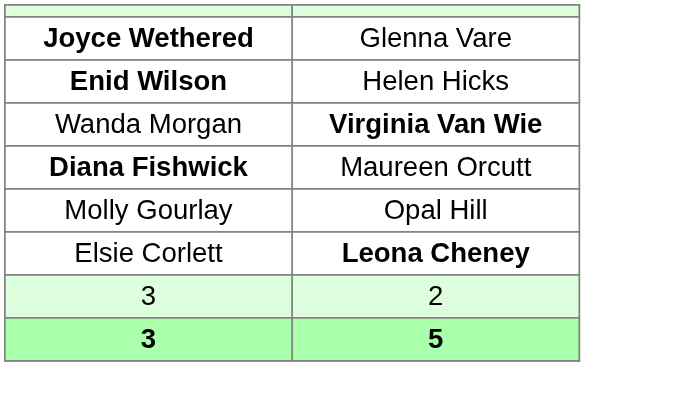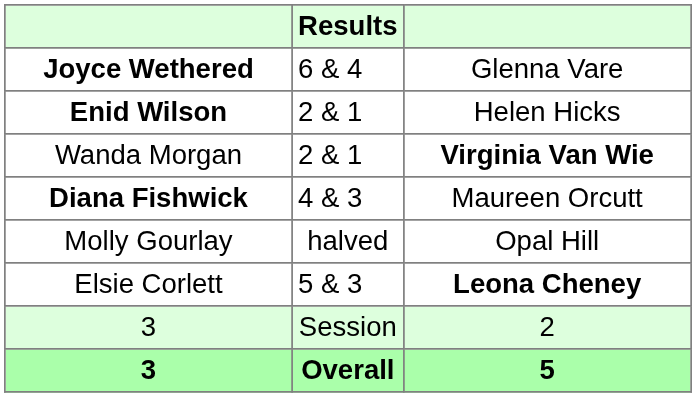 <table border="1" cellpadding="3" style="border-collapse: collapse; text-align:center;">
 <tr style="background:#ddffdd;">
 <th width=160></th>
+<th>Results</th>
 <th width=160></th>
 </tr>
 <tr>
 <td><strong>Joyce Wethered</strong></td>
+<td align=left> 6 & 4</td>
 <td>Glenna Vare</td>
 </tr>
 <tr>
 <td><strong>Enid Wilson</strong></td>
+<td align=left> 2 & 1</td>
 <td>Helen Hicks</td>
 </tr>
 <tr>
 <td>Wanda Morgan</td>
+<td align=left> 2 & 1</td>
 <td><strong>Virginia Van Wie</strong></td>
 </tr>
 <tr>
 <td><strong>Diana Fishwick</strong></td>
+<td align=left> 4 & 3</td>
 <td>Maureen Orcutt</td>
 </tr>
 <tr>
 <td>Molly Gourlay</td>
+<td>halved</td>
 <td>Opal Hill</td>
 </tr>
 <tr>
 <td>Elsie Corlett</td>
+<td align=left> 5 & 3</td>
 <td><strong>Leona Cheney</strong></td>
 </tr>
 <tr style="background:#ddffdd;">
 <td>3</td>
+<td>Session</td>
 <td>2</td>
 </tr>
 <tr style="background:#aaffaa;">
 <th>3</th>
+<th>Overall</th>
 <th>5</th>
 </tr>
 </table>
